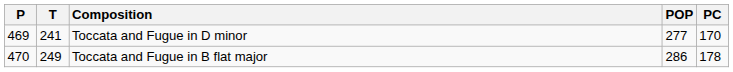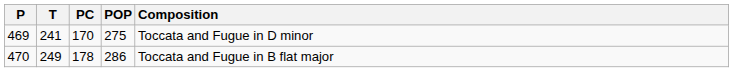 <table class="wikitable" width="100%">
 <tr>
 <th width="32">P</th>
 <th width="32">T</th>
+<th width="32">PC</th>
+<th width="32">POP</th>
 <th style="text-align: left;">Composition</th>
-<th width="32">POP</th>
-<th width="32">PC</th>
 </tr>
 <tr>
 <td>469</td>
 <td>241</td>
+<td>170</td>
+<td>275</td>
 <td>Toccata and Fugue in D minor</td>
-<td>277</td>
-<td>170</td>
 </tr>
 <tr>
 <td>470</td>
 <td>249</td>
+<td>178</td>
+<td>286</td>
 <td>Toccata and Fugue in B flat major</td>
-<td>286</td>
-<td>178</td>
 </tr>
 </table>
